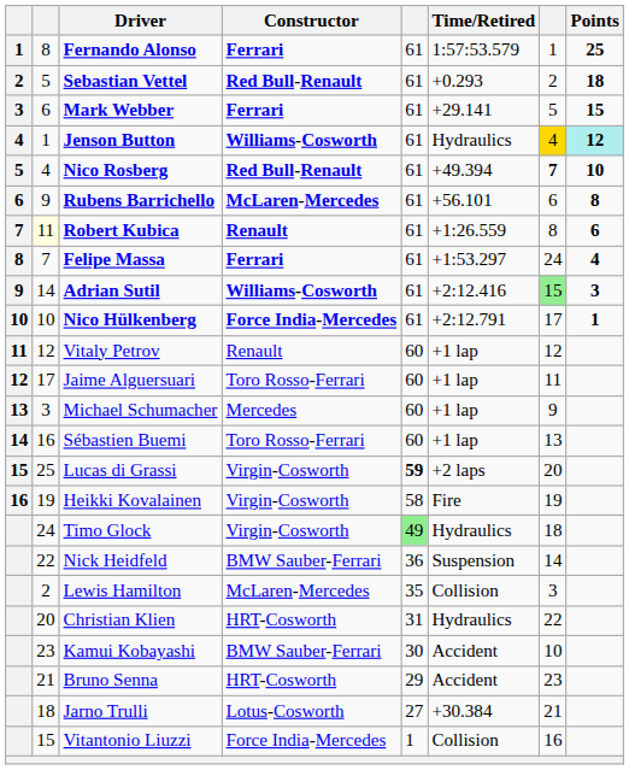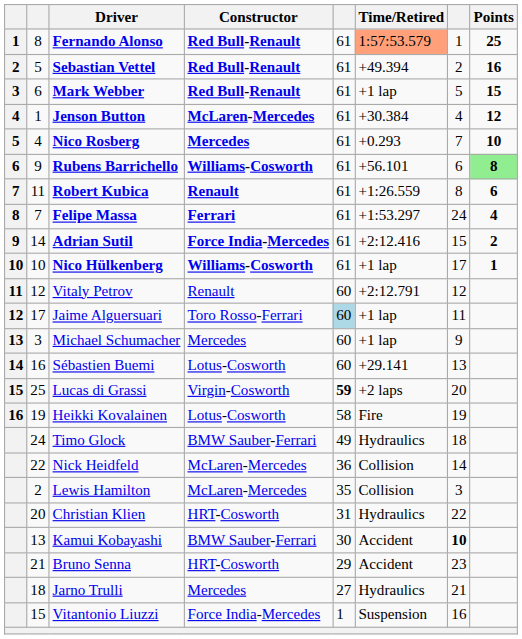 <table class="wikitable sortable" style="font-size: 85%">
 <tr>
 <th scope="col"></th>
 <th scope="col"></th>
 <th scope="col">Driver</th>
 <th scope="col">Constructor</th>
 <th scope="col" class="unsortable"></th>
 <th scope="col" class="unsortable">Time/Retired</th>
 <th scope="col"></th>
 <th scope="col">Points</th>
 </tr>
 <tr>
 <th scope="row">1</th>
 <td align="center">8</td>
 <td data-sort-value="ALO"> <strong><a href='#'>Fernando Alonso</a></strong></td>
-<td><strong><a href='#'>Ferrari</a></strong></td>
+<td><strong><a href='#'>Red Bull</a>-<a href='#'>Renault</a></strong></td>
 <td>61</td>
-<td>1:57:53.579</td>
+<td style="background: lightsalmon;">1:57:53.579</td>
 <td align="center">1</td>
 <td align="center"><strong>25</strong></td>
 </tr>
 <tr>
 <th scope="row">2</th>
 <td align="center">5</td>
 <td data-sort-value="VET"> <strong><a href='#'>Sebastian Vettel</a></strong></td>
 <td><strong><a href='#'>Red Bull</a>-<a href='#'>Renault</a></strong></td>
 <td>61</td>
-<td>+0.293</td>
+<td>+49.394</td>
 <td align="center">2</td>
-<td align="center"><strong>18</strong></td>
+<td align="center"><strong>16</strong></td>
 </tr>
 <tr>
 <th scope="row">3</th>
 <td align="center">6</td>
 <td data-sort-value="WEB"> <strong><a href='#'>Mark Webber</a></strong></td>
-<td><strong><a href='#'>Ferrari</a></strong></td>
+<td><strong><a href='#'>Red Bull</a>-<a href='#'>Renault</a></strong></td>
 <td>61</td>
-<td>+29.141</td>
+<td>+1 lap</td>
 <td align="center">5</td>
 <td align="center"><strong>15</strong></td>
 </tr>
 <tr>
 <th scope="row">4</th>
 <td align="center">1</td>
 <td data-sort-value="BUT"> <strong><a href='#'>Jenson Button</a></strong></td>
-<td><strong><a href='#'>Williams</a>-<a href='#'>Cosworth</a></strong></td>
+<td><strong><a href='#'>McLaren</a>-<a href='#'>Mercedes</a></strong></td>
 <td>61</td>
-<td>Hydraulics</td>
-<td align="center" style="background: gold;">4</td>
-<td align="center" style="background: paleturquoise;"><strong>12</strong></td>
+<td>+30.384</td>
+<td align="center">4</td>
+<td align="center"><strong>12</strong></td>
 </tr>
 <tr>
 <th scope="row">5</th>
 <td align="center">4</td>
 <td data-sort-value="ROS"> <strong><a href='#'>Nico Rosberg</a></strong></td>
-<td><strong><a href='#'>Red Bull</a>-<a href='#'>Renault</a></strong></td>
+<td><strong><a href='#'>Mercedes</a></strong></td>
 <td>61</td>
-<td>+49.394</td>
-<td align="center"><strong>7</strong></td>
+<td>+0.293</td>
+<td align="center">7</td>
 <td align="center"><strong>10</strong></td>
 </tr>
 <tr>
 <th scope="row">6</th>
 <td align="center">9</td>
 <td data-sort-value="BAR"> <strong><a href='#'>Rubens Barrichello</a></strong></td>
-<td><strong><a href='#'>McLaren</a>-<a href='#'>Mercedes</a></strong></td>
+<td><strong><a href='#'>Williams</a>-<a href='#'>Cosworth</a></strong></td>
 <td>61</td>
 <td>+56.101</td>
 <td align="center">6</td>
-<td align="center"><strong>8</strong></td>
+<td align="center" style="background: lightgreen;"><strong>8</strong></td>
 </tr>
 <tr>
 <th scope="row">7</th>
-<td align="center" style="background: lightyellow;">11</td>
+<td align="center">11</td>
 <td data-sort-value="KUB"> <strong><a href='#'>Robert Kubica</a></strong></td>
 <td><strong><a href='#'>Renault</a></strong></td>
 <td>61</td>
 <td>+1:26.559</td>
 <td align="center">8</td>
 <td align="center"><strong>6</strong></td>
 </tr>
 <tr>
 <th scope="row">8</th>
 <td align="center">7</td>
 <td data-sort-value="MAS"> <strong><a href='#'>Felipe Massa</a></strong></td>
 <td><strong><a href='#'>Ferrari</a></strong></td>
 <td>61</td>
 <td>+1:53.297</td>
 <td align="center">24</td>
 <td align="center"><strong>4</strong></td>
 </tr>
 <tr>
 <th scope="row">9</th>
 <td align="center">14</td>
 <td data-sort-value="SUT"> <strong><a href='#'>Adrian Sutil</a></strong></td>
-<td><strong><a href='#'>Williams</a>-<a href='#'>Cosworth</a></strong></td>
+<td><strong><a href='#'>Force India</a>-<a href='#'>Mercedes</a></strong></td>
 <td>61</td>
 <td>+2:12.416</td>
-<td align="center" style="background: lightgreen;">15</td>
-<td align="center"><strong>3</strong></td>
+<td align="center">15</td>
+<td align="center"><strong>2</strong></td>
 </tr>
 <tr>
 <th scope="row">10</th>
 <td align="center">10</td>
 <td data-sort-value="HUL"> <strong><a href='#'>Nico Hülkenberg</a></strong></td>
-<td><strong><a href='#'>Force India</a>-<a href='#'>Mercedes</a></strong></td>
+<td><strong><a href='#'>Williams</a>-<a href='#'>Cosworth</a></strong></td>
 <td>61</td>
-<td>+2:12.791</td>
+<td>+1 lap</td>
 <td align="center">17</td>
 <td align="center"><strong>1</strong></td>
 </tr>
 <tr>
 <th scope="row">11</th>
 <td align="center">12</td>
 <td data-sort-value="PET"> <a href='#'>Vitaly Petrov</a></td>
 <td><a href='#'>Renault</a></td>
 <td>60</td>
-<td>+1 lap</td>
+<td>+2:12.791</td>
 <td align="center">12</td>
 <td></td>
 </tr>
 <tr>
 <th scope="row">12</th>
 <td align="center">17</td>
 <td data-sort-value="ALG"> <a href='#'>Jaime Alguersuari</a></td>
 <td><a href='#'>Toro Rosso</a>-<a href='#'>Ferrari</a></td>
-<td>60</td>
+<td style="background: lightblue;">60</td>
 <td>+1 lap</td>
 <td align="center">11</td>
 <td></td>
 </tr>
 <tr>
 <th scope="row">13</th>
 <td align="center">3</td>
 <td data-sort-value="SCH"> <a href='#'>Michael Schumacher</a></td>
 <td><a href='#'>Mercedes</a></td>
 <td>60</td>
 <td>+1 lap</td>
 <td align="center">9</td>
 <td></td>
 </tr>
 <tr>
 <th scope="row">14</th>
 <td align="center">16</td>
 <td data-sort-value="BUE"> <a href='#'>Sébastien Buemi</a></td>
-<td><a href='#'>Toro Rosso</a>-<a href='#'>Ferrari</a></td>
+<td><a href='#'>Lotus</a>-<a href='#'>Cosworth</a></td>
 <td>60</td>
-<td>+1 lap</td>
+<td>+29.141</td>
 <td align="center">13</td>
 <td></td>
 </tr>
 <tr>
 <th scope="row">15</th>
 <td align="center">25</td>
 <td data-sort-value="DIG"> <a href='#'>Lucas di Grassi</a></td>
 <td><a href='#'>Virgin</a>-<a href='#'>Cosworth</a></td>
 <td><strong>59</strong></td>
 <td>+2 laps</td>
 <td align="center">20</td>
 <td></td>
 </tr>
 <tr>
 <th scope="row">16</th>
 <td align="center">19</td>
 <td data-sort-value="KOV"> <a href='#'>Heikki Kovalainen</a></td>
-<td><a href='#'>Virgin</a>-<a href='#'>Cosworth</a></td>
+<td><a href='#'>Lotus</a>-<a href='#'>Cosworth</a></td>
 <td>58</td>
 <td>Fire</td>
 <td align="center">19</td>
 <td></td>
 </tr>
 <tr>
 <th scope="row"  data-sort-value="17"></th>
 <td align="center">24</td>
 <td data-sort-value="GLO"> <a href='#'>Timo Glock</a></td>
-<td><a href='#'>Virgin</a>-<a href='#'>Cosworth</a></td>
-<td style="background: lightgreen;">49</td>
+<td><a href='#'>BMW Sauber</a>-<a href='#'>Ferrari</a></td>
+<td>49</td>
 <td>Hydraulics</td>
 <td align="center">18</td>
 <td></td>
 </tr>
 <tr>
 <th scope="row"  data-sort-value="18"></th>
 <td align="center">22</td>
 <td data-sort-value="HEI"> <a href='#'>Nick Heidfeld</a></td>
-<td><a href='#'>BMW Sauber</a>-<a href='#'>Ferrari</a></td>
+<td><a href='#'>McLaren</a>-<a href='#'>Mercedes</a></td>
 <td>36</td>
-<td>Suspension</td>
+<td>Collision</td>
 <td align="center">14</td>
 <td></td>
 </tr>
 <tr>
 <th scope="row" data-sort-value="19"></th>
 <td align="center">2</td>
 <td data-sort-value="HEI"> <a href='#'>Lewis Hamilton</a></td>
 <td><a href='#'>McLaren</a>-<a href='#'>Mercedes</a></td>
 <td>35</td>
 <td>Collision</td>
 <td align="center">3</td>
 <td></td>
 </tr>
 <tr>
 <th scope="row" data-sort-value="20"></th>
 <td align="center">20</td>
 <td data-sort-value="KLI"> <a href='#'>Christian Klien</a></td>
 <td><a href='#'>HRT</a>-<a href='#'>Cosworth</a></td>
 <td>31</td>
 <td>Hydraulics</td>
 <td align="center">22</td>
 <td></td>
 </tr>
 <tr>
 <th scope="row" data-sort-value="21"></th>
-<td align="center">23</td>
+<td align="center">13</td>
 <td data-sort-value="KOB"> <a href='#'>Kamui Kobayashi</a></td>
 <td><a href='#'>BMW Sauber</a>-<a href='#'>Ferrari</a></td>
 <td>30</td>
 <td>Accident</td>
-<td align="center">10</td>
+<td align="center"><strong>10</strong></td>
 <td></td>
 </tr>
 <tr>
 <th scope="row" data-sort-value="22"></th>
 <td align="center">21</td>
 <td data-sort-value="SEN"> <a href='#'>Bruno Senna</a></td>
 <td><a href='#'>HRT</a>-<a href='#'>Cosworth</a></td>
 <td>29</td>
 <td>Accident</td>
 <td align="center">23</td>
 <td></td>
 </tr>
 <tr>
 <th scope="row"  data-sort-value="23"></th>
 <td align="center">18</td>
 <td data-sort-value="TRU"> <a href='#'>Jarno Trulli</a></td>
-<td><a href='#'>Lotus</a>-<a href='#'>Cosworth</a></td>
+<td><a href='#'>Mercedes</a></td>
 <td>27</td>
-<td>+30.384</td>
+<td>Hydraulics</td>
 <td align="center">21</td>
 <td></td>
 </tr>
 <tr>
 <th scope="row"  data-sort-value="24"></th>
 <td align="center">15</td>
 <td data-sort-value="LIU"> <a href='#'>Vitantonio Liuzzi</a></td>
 <td><a href='#'>Force India</a>-<a href='#'>Mercedes</a></td>
 <td>1</td>
-<td>Collision</td>
+<td>Suspension</td>
 <td align="center">16</td>
 <td></td>
 </tr>
 <tr class="sortbottom">
 <th colspan="8"></th>
 </tr>
 </table>
